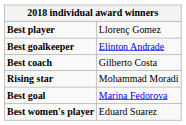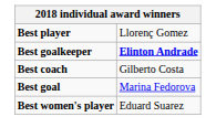 <table class=wikitable style="font-size:90%; float: right; margin-left: 1em">
 <tr>
 <th colspan="2">2018 individual award winners</th>
 </tr>
 <tr>
 <td><strong>Best player</strong></td>
 <td> Llorenç Gomez</td>
 </tr>
 <tr>
 <td><strong>Best goalkeeper</strong></td>
-<td> <a href='#'>Elinton Andrade</a></td>
+<td><strong> <a href='#'>Elinton Andrade</a></strong></td>
 </tr>
 <tr>
 <td><strong>Best coach</strong></td>
 <td> Gilberto Costa</td>
-</tr>
-<tr>
-<td><strong>Rising star</strong></td>
-<td> Mohammad Moradi</td>
 </tr>
 <tr>
 <td><strong>Best goal</strong></td>
 <td> <a href='#'>Marina Fedorova</a></td>
 </tr>
 <tr>
 <td><strong>Best women's player</strong></td>
 <td> Eduard Suarez</td>
 </tr>
 </table>
